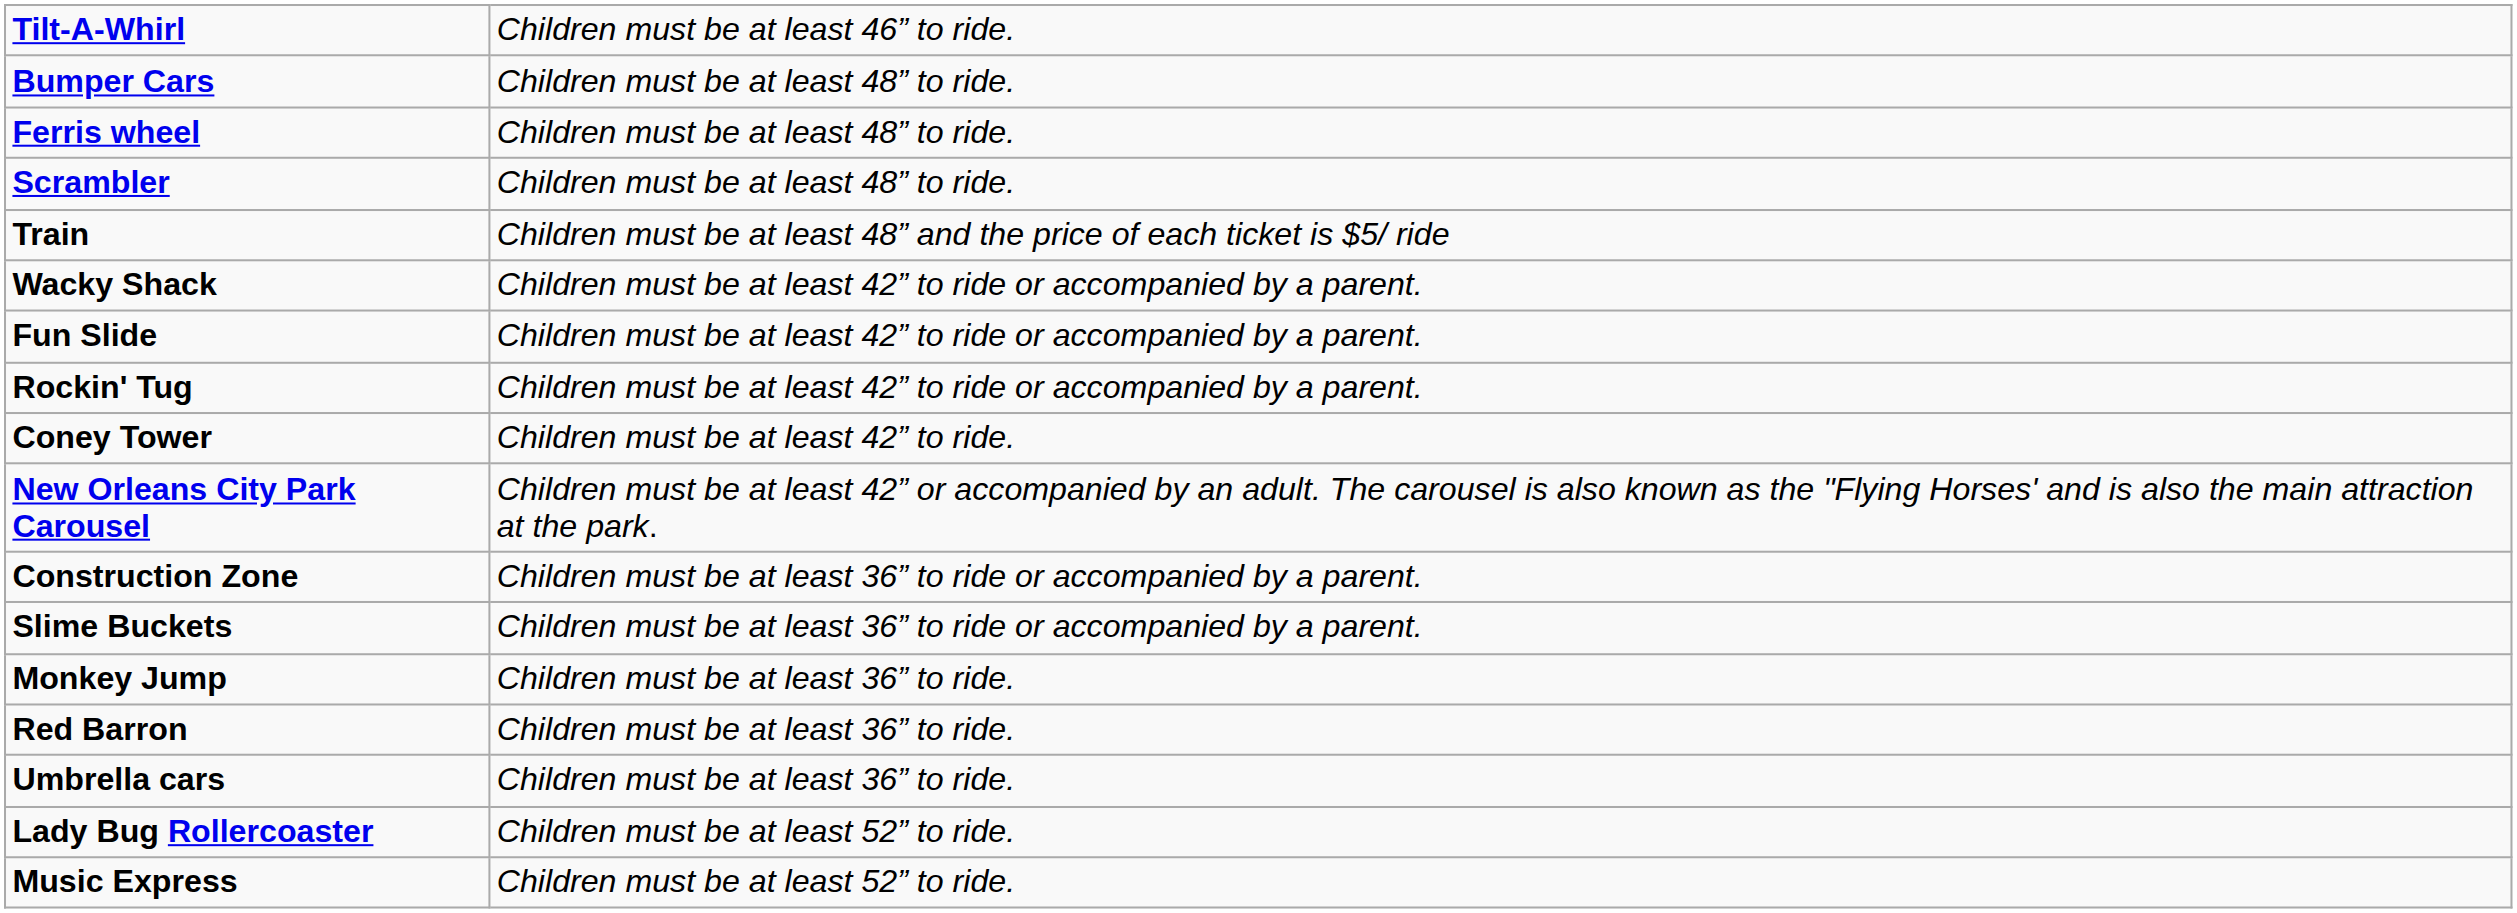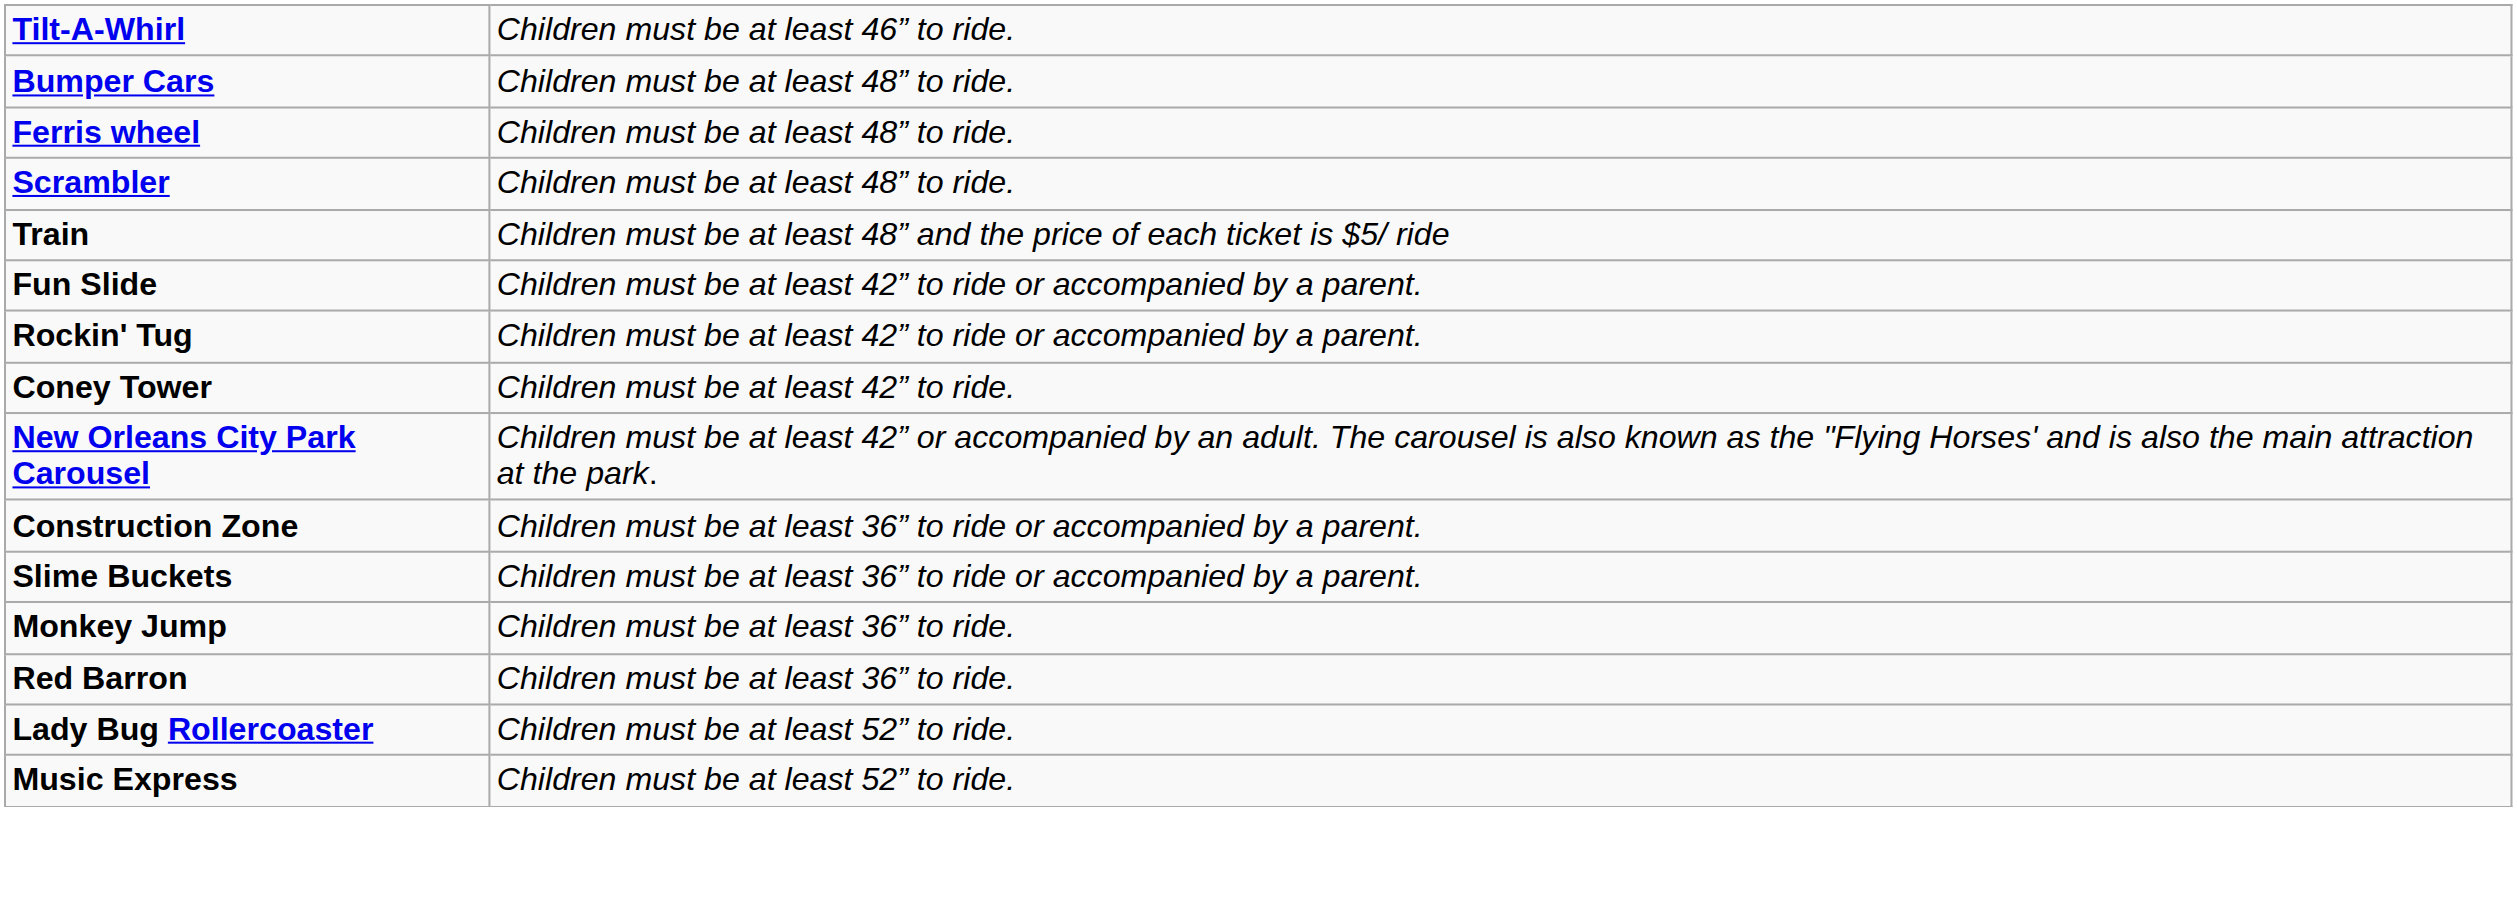 <table class="wikitable">
 <tr>
 <td><strong><a href='#'>Tilt-A-Whirl</a></strong></td>
 <td><em>Children must be</em>  <em>at least 46” to ride.</em></td>
 </tr>
 <tr>
 <td><strong><a href='#'>Bumper Cars</a></strong></td>
 <td><em>Children must be</em>  <em>at least 48” to ride.</em></td>
 </tr>
 <tr>
 <td><strong><a href='#'>Ferris wheel</a></strong></td>
 <td><em>Children must be at least 48” to ride.</em></td>
 </tr>
 <tr>
 <td><strong><a href='#'>Scrambler</a></strong></td>
 <td><em>Children must be at least 48” to ride.</em></td>
 </tr>
 <tr>
 <td><strong>Train</strong></td>
 <td><em>Children must be at least 48” and the price of each ticket is $5/ ride</em></td>
-</tr>
-<tr>
-<td><strong>Wacky Shack</strong></td>
-<td><em>Children must be at least 42” to ride or accompanied by a parent.</em></td>
 </tr>
 <tr>
 <td><strong>Fun Slide</strong></td>
 <td><em>Children must be at least 42” to ride or accompanied by a parent.</em></td>
 </tr>
 <tr>
 <td><strong>Rockin' Tug</strong></td>
 <td><em>Children must be at least 42” to ride or accompanied by a parent.</em></td>
 </tr>
 <tr>
 <td><strong>Coney Tower</strong></td>
 <td><em>Children must be at least 42” to ride.</em></td>
 </tr>
 <tr>
 <td><strong><a href='#'>New Orleans City Park Carousel</a></strong></td>
 <td><em>Children must be at least 42” or accompanied by an adult. The carousel is also known as the "Flying Horses' and is also the main attraction at the park</em>.</td>
 </tr>
 <tr>
 <td><strong>Construction Zone</strong></td>
 <td><em>Children must be at least 36” to ride or accompanied by a parent.</em></td>
 </tr>
 <tr>
 <td><strong>Slime Buckets</strong></td>
 <td><em>Children must be at least 36” to ride or accompanied by a parent.</em></td>
 </tr>
 <tr>
 <td><strong>Monkey Jump</strong></td>
 <td><em>Children must be at least 36” to ride.</em></td>
 </tr>
 <tr>
 <td><strong>Red Barron</strong></td>
 <td><em>Children must be at least 36” to ride.</em></td>
 </tr>
 <tr>
-<td><strong>Umbrella cars</strong></td>
-<td><em>Children must be at least 36” to ride.</em></td>
-</tr>
-<tr>
 <td><strong>Lady Bug <a href='#'>Rollercoaster</a></strong></td>
 <td><em>Children must be at least 52” to ride.</em></td>
 </tr>
 <tr>
 <td><strong>Music Express</strong></td>
 <td><em>Children must be at least 52” to ride.</em></td>
 </tr>
 </table>
